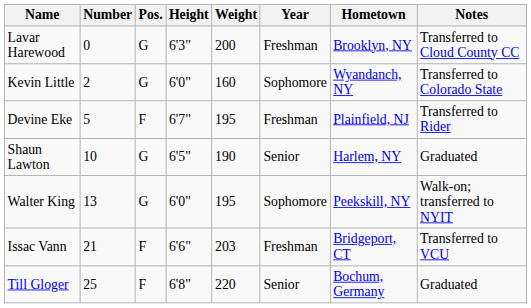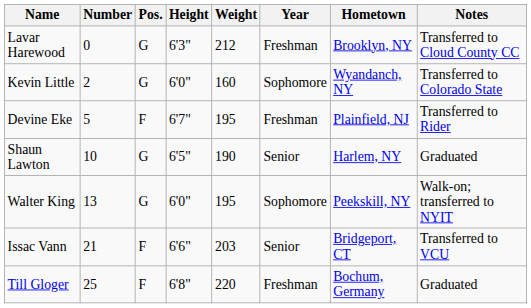 <table class="wikitable sortable">
 <tr>
 <th>Name</th>
 <th>Number</th>
 <th>Pos.</th>
 <th>Height</th>
 <th>Weight</th>
 <th>Year</th>
 <th>Hometown</th>
 <th class="unsortable">Notes</th>
 </tr>
 <tr>
 <td>Lavar Harewood</td>
 <td>0</td>
 <td>G</td>
 <td>6'3"</td>
-<td>200</td>
+<td>212</td>
 <td>Freshman</td>
 <td><a href='#'>Brooklyn, NY</a></td>
 <td>Transferred to <a href='#'>Cloud County CC</a></td>
 </tr>
 <tr>
 <td>Kevin Little</td>
 <td>2</td>
 <td>G</td>
 <td>6'0"</td>
 <td>160</td>
 <td>Sophomore</td>
 <td><a href='#'>Wyandanch, NY</a></td>
 <td>Transferred to <a href='#'>Colorado State</a></td>
 </tr>
 <tr>
 <td>Devine Eke</td>
 <td>5</td>
 <td>F</td>
 <td>6'7"</td>
 <td>195</td>
 <td>Freshman</td>
 <td><a href='#'>Plainfield, NJ</a></td>
 <td>Transferred to <a href='#'>Rider</a></td>
 </tr>
 <tr>
 <td>Shaun Lawton</td>
 <td>10</td>
 <td>G</td>
 <td>6'5"</td>
 <td>190</td>
 <td>Senior</td>
 <td><a href='#'>Harlem, NY</a></td>
 <td>Graduated</td>
 </tr>
 <tr>
 <td>Walter King</td>
 <td>13</td>
 <td>G</td>
 <td>6'0"</td>
 <td>195</td>
 <td>Sophomore</td>
 <td><a href='#'>Peekskill, NY</a></td>
 <td>Walk-on; transferred to <a href='#'>NYIT</a></td>
 </tr>
 <tr>
 <td>Issac Vann</td>
 <td>21</td>
 <td>F</td>
 <td>6'6"</td>
 <td>203</td>
-<td>Freshman</td>
+<td>Senior</td>
 <td><a href='#'>Bridgeport, CT</a></td>
 <td>Transferred to <a href='#'>VCU</a></td>
 </tr>
 <tr>
 <td><a href='#'>Till Gloger</a></td>
 <td>25</td>
 <td>F</td>
 <td>6'8"</td>
 <td>220</td>
-<td>Senior</td>
+<td>Freshman</td>
 <td><a href='#'>Bochum, Germany</a></td>
 <td>Graduated</td>
 </tr>
 </table>
